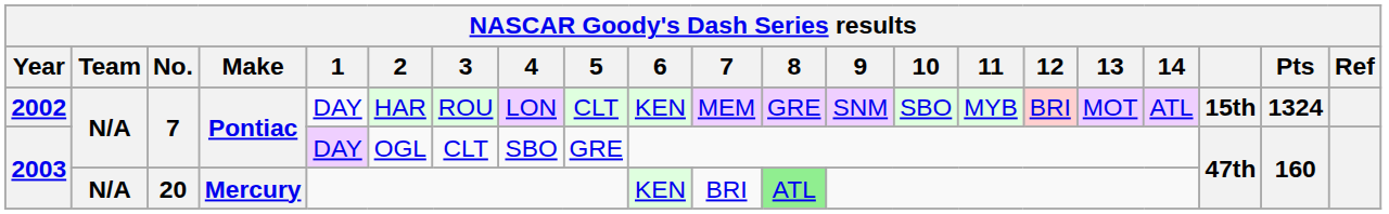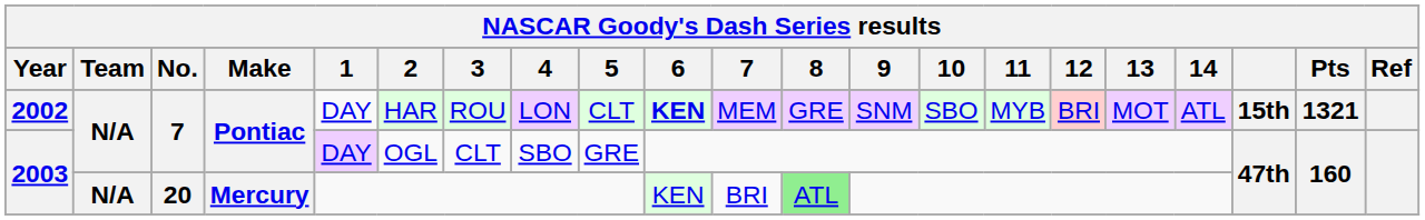 <table class="wikitable" style="text-align:center; font-size:75%">
 <tr>
 <th colspan=32><a href='#'>NASCAR Goody's Dash Series</a> results</th>
 </tr>
 <tr>
 <th>Year</th>
 <th>Team</th>
 <th>No.</th>
 <th>Make</th>
 <th>1</th>
 <th>2</th>
 <th>3</th>
 <th>4</th>
 <th>5</th>
 <th>6</th>
 <th>7</th>
 <th>8</th>
 <th>9</th>
 <th>10</th>
 <th>11</th>
 <th>12</th>
 <th>13</th>
 <th>14</th>
 <th></th>
 <th>Pts</th>
 <th>Ref</th>
 </tr>
 <tr>
 <th><a href='#'>2002</a></th>
 <th rowspan=2>N/A</th>
 <th rowspan=2>7</th>
 <th rowspan=2><a href='#'>Pontiac</a></th>
 <td><a href='#'>DAY</a></td>
 <td style="background:#DFFFDF;"><a href='#'>HAR</a><br></td>
 <td style="background:#DFFFDF;"><a href='#'>ROU</a><br></td>
 <td style="background:#EFCFFF;"><a href='#'>LON</a><br></td>
 <td style="background:#DFFFDF;"><a href='#'>CLT</a><br></td>
-<td style="background:#DFFFDF;"><a href='#'>KEN</a><br></td>
+<td style="background:#DFFFDF;"><strong><a href='#'>KEN</a><br></strong></td>
 <td style="background:#EFCFFF;"><a href='#'>MEM</a><br></td>
 <td style="background:#EFCFFF;"><a href='#'>GRE</a><br></td>
 <td style="background:#EFCFFF;"><a href='#'>SNM</a><br></td>
 <td style="background:#DFFFDF;"><a href='#'>SBO</a><br></td>
 <td style="background:#DFFFDF;"><a href='#'>MYB</a><br></td>
 <td style="background:#FFCFCF;"><a href='#'>BRI</a><br></td>
 <td style="background:#EFCFFF;"><a href='#'>MOT</a><br></td>
 <td style="background:#EFCFFF;"><a href='#'>ATL</a><br></td>
 <th>15th</th>
-<th>1324</th>
+<th>1321</th>
 <th></th>
 </tr>
 <tr>
 <th rowspan=2><a href='#'>2003</a></th>
 <td style="background:#EFCFFF;"><a href='#'>DAY</a><br></td>
 <td><a href='#'>OGL</a></td>
 <td><a href='#'>CLT</a></td>
 <td><a href='#'>SBO</a></td>
 <td><a href='#'>GRE</a></td>
 <td colspan=9></td>
 <th rowspan=2>47th</th>
 <th rowspan=2>160</th>
 <th rowspan=2></th>
 </tr>
 <tr>
 <th>N/A</th>
 <th>20</th>
 <th><a href='#'>Mercury</a></th>
 <td colspan=5></td>
 <td style="background:#DFFFDF;"><a href='#'>KEN</a><br></td>
 <td><a href='#'>BRI</a></td>
 <td style="background: lightgreen;"><a href='#'>ATL</a></td>
 <td colspan=6></td>
 </tr>
 </table>
